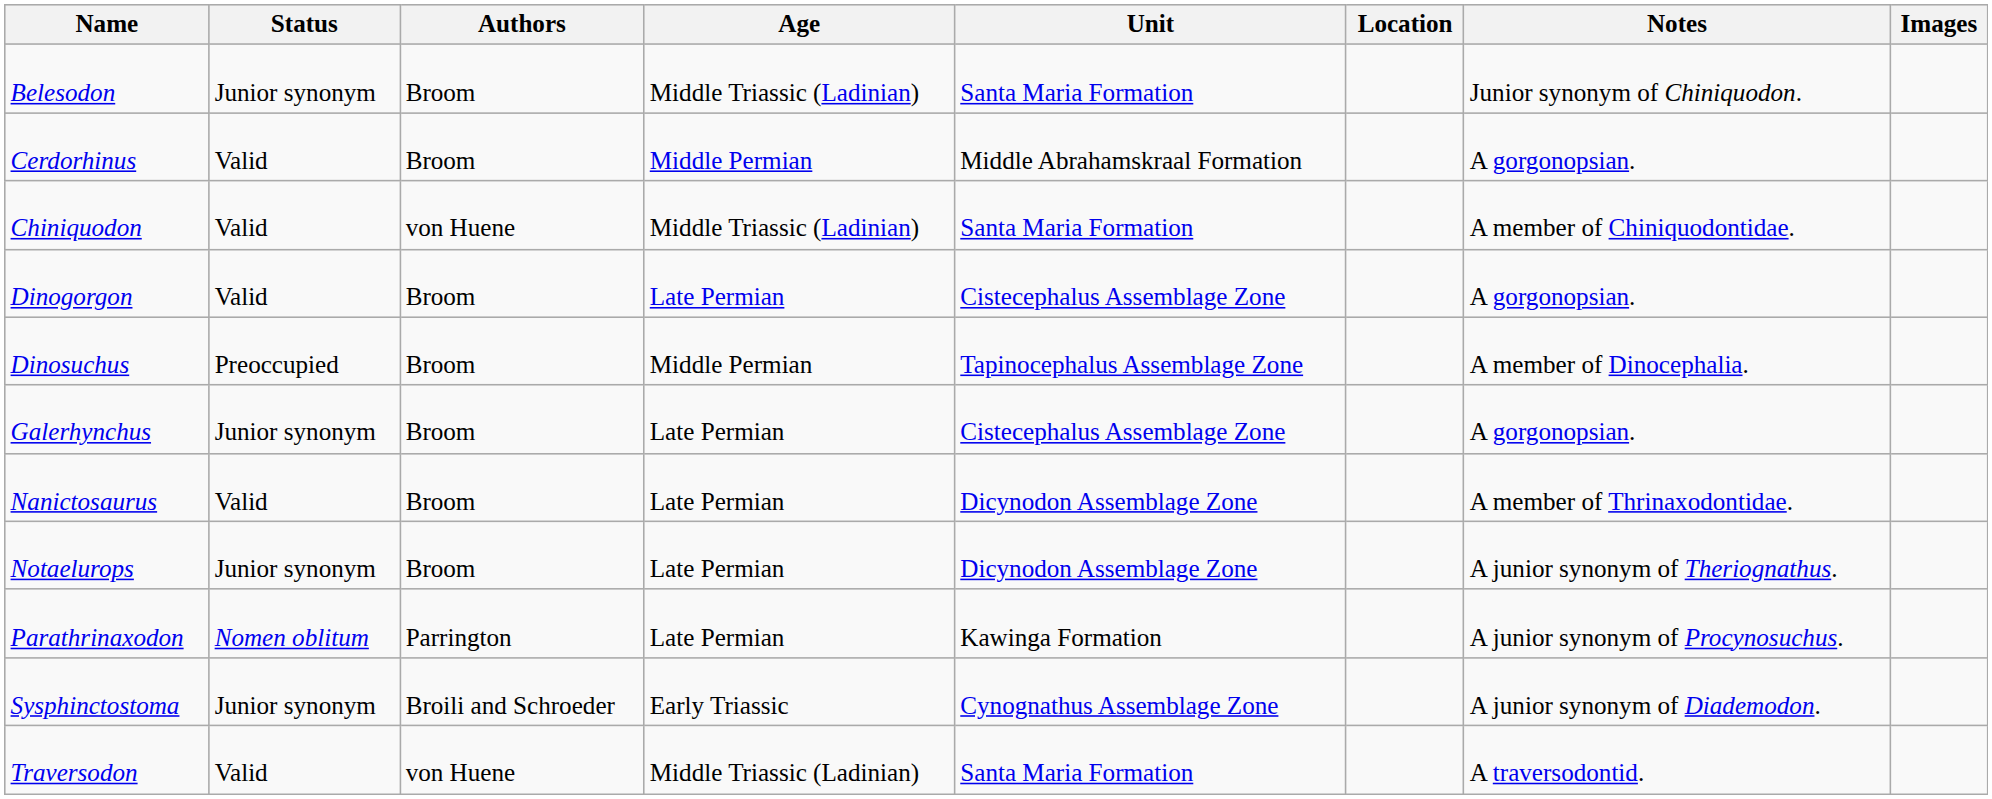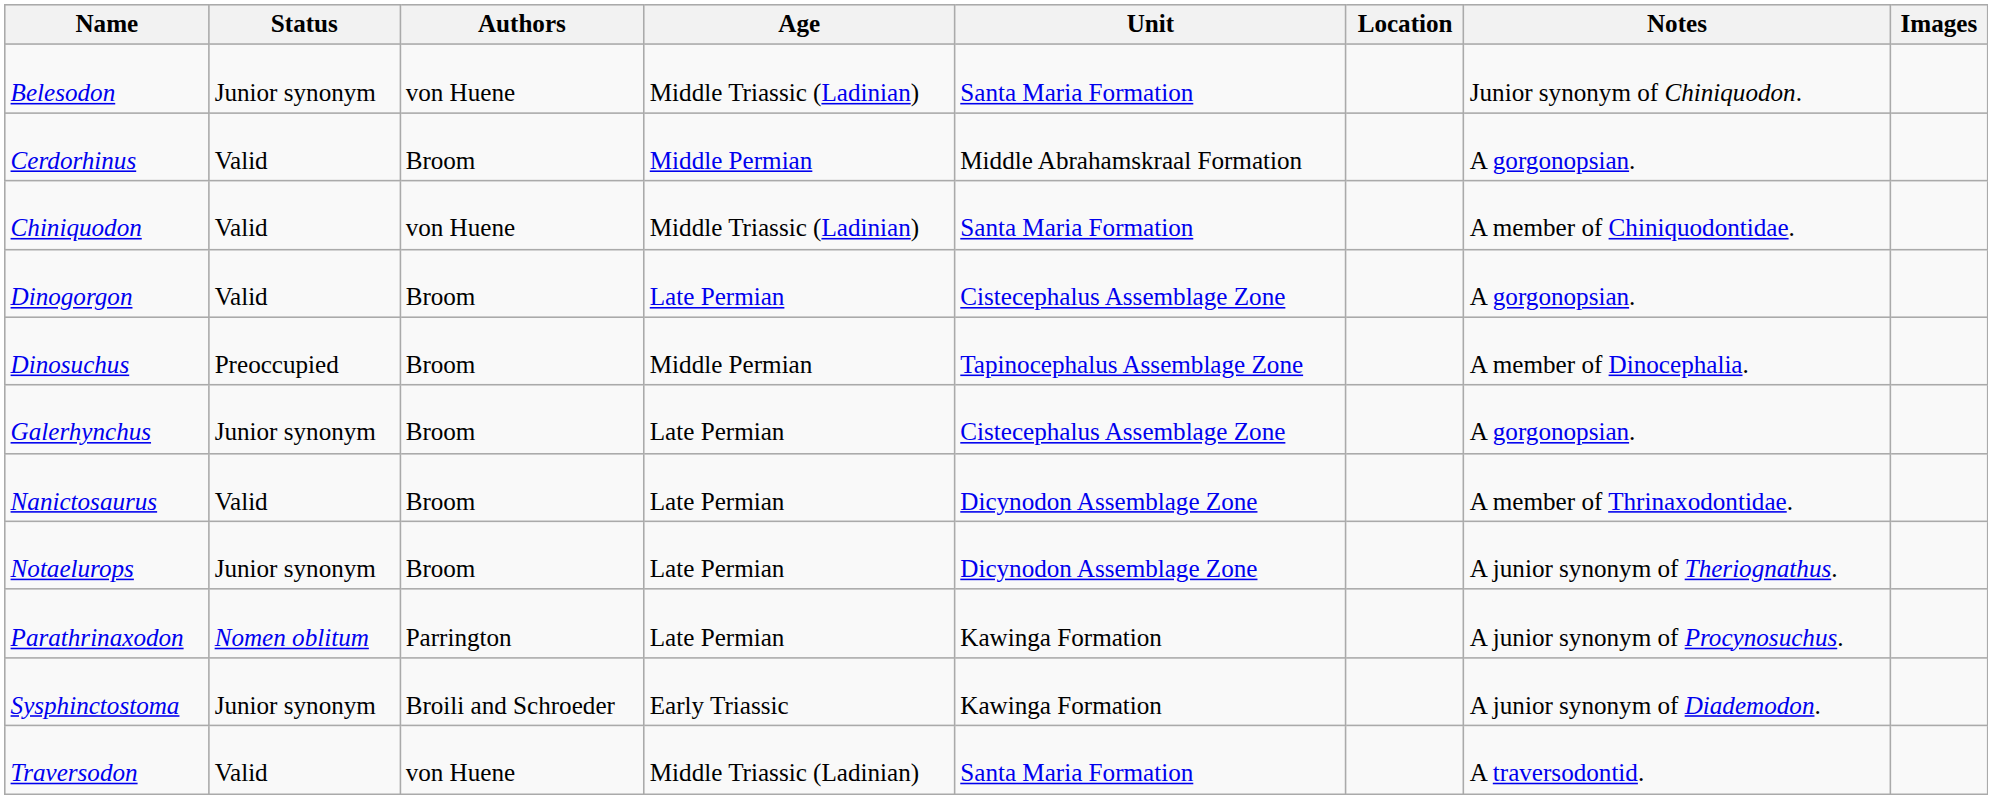 <table class="wikitable sortable" align="center" width="100%">
 <tr>
 <th>Name</th>
 <th>Status</th>
 <th>Authors</th>
 <th>Age</th>
 <th>Unit</th>
 <th>Location</th>
 <th>Notes</th>
 <th>Images</th>
 </tr>
 <tr>
 <td><br><em><a href='#'>Belesodon</a></em></td>
 <td><br>Junior synonym</td>
-<td><br>Broom</td>
+<td><br>von Huene</td>
 <td><br>Middle Triassic (<a href='#'>Ladinian</a>)</td>
 <td><br><a href='#'>Santa Maria Formation</a></td>
 <td><br></td>
 <td><br>Junior synonym of <em>Chiniquodon</em>.</td>
 <td><br></td>
 </tr>
 <tr>
 <td><br><em><a href='#'>Cerdorhinus</a></em></td>
 <td><br>Valid</td>
 <td><br>Broom</td>
 <td><br><a href='#'>Middle Permian</a></td>
 <td><br>Middle Abrahamskraal Formation</td>
 <td><br></td>
 <td><br>A <a href='#'>gorgonopsian</a>.</td>
 <td></td>
 </tr>
 <tr>
 <td><br><em><a href='#'>Chiniquodon</a></em></td>
 <td><br>Valid</td>
 <td><br>von Huene</td>
 <td><br>Middle Triassic (<a href='#'>Ladinian</a>)</td>
 <td><br><a href='#'>Santa Maria Formation</a></td>
 <td><br></td>
 <td><br>A member of <a href='#'>Chiniquodontidae</a>.</td>
 <td></td>
 </tr>
 <tr>
 <td><br><em><a href='#'>Dinogorgon</a></em></td>
 <td><br>Valid</td>
 <td><br>Broom</td>
 <td><br><a href='#'>Late Permian</a></td>
 <td><br><a href='#'>Cistecephalus Assemblage Zone</a></td>
 <td><br></td>
 <td><br>A <a href='#'>gorgonopsian</a>.</td>
 <td></td>
 </tr>
 <tr>
 <td><br><em><a href='#'>Dinosuchus</a></em></td>
 <td><br>Preoccupied</td>
 <td><br>Broom</td>
 <td><br>Middle Permian</td>
 <td><br><a href='#'>Tapinocephalus Assemblage Zone</a></td>
 <td><br></td>
 <td><br>A member of <a href='#'>Dinocephalia</a>.</td>
 <td></td>
 </tr>
 <tr>
 <td><br><em><a href='#'>Galerhynchus</a></em></td>
 <td><br>Junior synonym</td>
 <td><br>Broom</td>
 <td><br>Late Permian</td>
 <td><br><a href='#'>Cistecephalus Assemblage Zone</a></td>
 <td><br></td>
 <td><br>A <a href='#'>gorgonopsian</a>.</td>
 <td></td>
 </tr>
 <tr>
 <td><br><em><a href='#'>Nanictosaurus</a></em></td>
 <td><br>Valid</td>
 <td><br>Broom</td>
 <td><br>Late Permian</td>
 <td><br><a href='#'>Dicynodon Assemblage Zone</a></td>
 <td><br></td>
 <td><br>A member of <a href='#'>Thrinaxodontidae</a>.</td>
 <td></td>
 </tr>
 <tr>
 <td><br><em><a href='#'>Notaelurops</a></em></td>
 <td><br>Junior synonym</td>
 <td><br>Broom</td>
 <td><br>Late Permian</td>
 <td><br><a href='#'>Dicynodon Assemblage Zone</a></td>
 <td><br></td>
 <td><br>A junior synonym of <em><a href='#'>Theriognathus</a></em>.</td>
 <td></td>
 </tr>
 <tr>
 <td><br><em><a href='#'>Parathrinaxodon</a></em></td>
 <td><br><em><a href='#'>Nomen oblitum</a></em></td>
 <td><br>Parrington</td>
 <td><br>Late Permian</td>
 <td><br>Kawinga Formation</td>
 <td><br></td>
 <td><br>A junior synonym of <em><a href='#'>Procynosuchus</a></em>.</td>
 <td><br></td>
 </tr>
 <tr>
 <td><br><em><a href='#'>Sysphinctostoma</a></em></td>
 <td><br>Junior synonym</td>
 <td><br>Broili and Schroeder</td>
 <td><br>Early Triassic</td>
-<td><br><a href='#'>Cynognathus Assemblage Zone</a></td>
+<td><br>Kawinga Formation</td>
 <td><br></td>
 <td><br>A junior synonym of <em><a href='#'>Diademodon</a></em>.</td>
 <td><br></td>
 </tr>
 <tr>
 <td><br><em><a href='#'>Traversodon</a></em></td>
 <td><br>Valid</td>
 <td><br>von Huene</td>
 <td><br>Middle Triassic (Ladinian)</td>
 <td><br><a href='#'>Santa Maria Formation</a></td>
 <td><br></td>
 <td><br>A <a href='#'>traversodontid</a>.</td>
 <td><br></td>
 </tr>
 <tr>
 </tr>
 </table>
